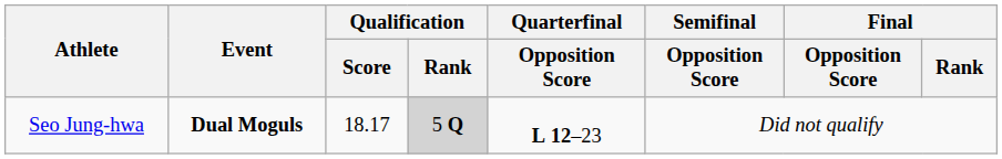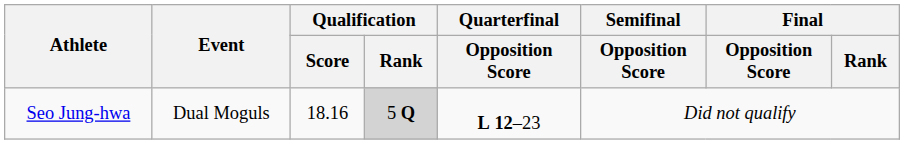 <table class="wikitable" style="font-size:90%; text-align:center; width:700px">
 <tr>
 <th rowspan="2">Athlete</th>
 <th rowspan="2">Event</th>
 <th colspan="2">Qualification</th>
 <th>Quarterfinal</th>
 <th>Semifinal</th>
 <th colspan="2">Final</th>
 </tr>
 <tr>
 <th>Score</th>
 <th>Rank</th>
 <th>Opposition<br>Score</th>
 <th>Opposition<br>Score</th>
 <th>Opposition<br>Score</th>
 <th>Rank</th>
 </tr>
 <tr>
 <td rowspan=1><a href='#'>Seo Jung-hwa</a></td>
-<td><strong>Dual Moguls</strong></td>
-<td>18.17</td>
+<td>Dual Moguls</td>
+<td>18.16</td>
 <td style="background: lightgrey;">5 <strong>Q</strong></td>
 <td> <br><strong>L</strong> <strong>12</strong>–23</td>
 <td colspan=3><em>Did not qualify</em></td>
 </tr>
 </table>
